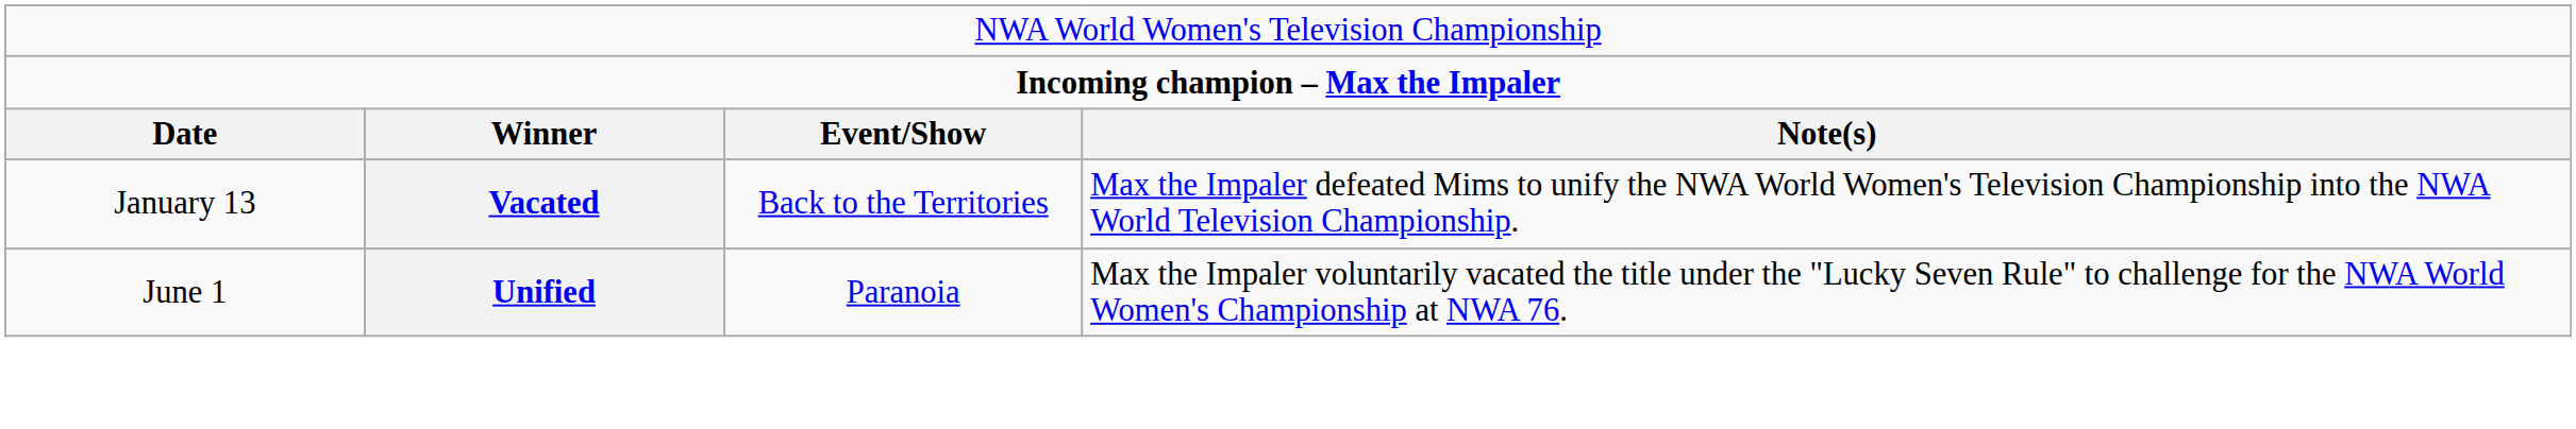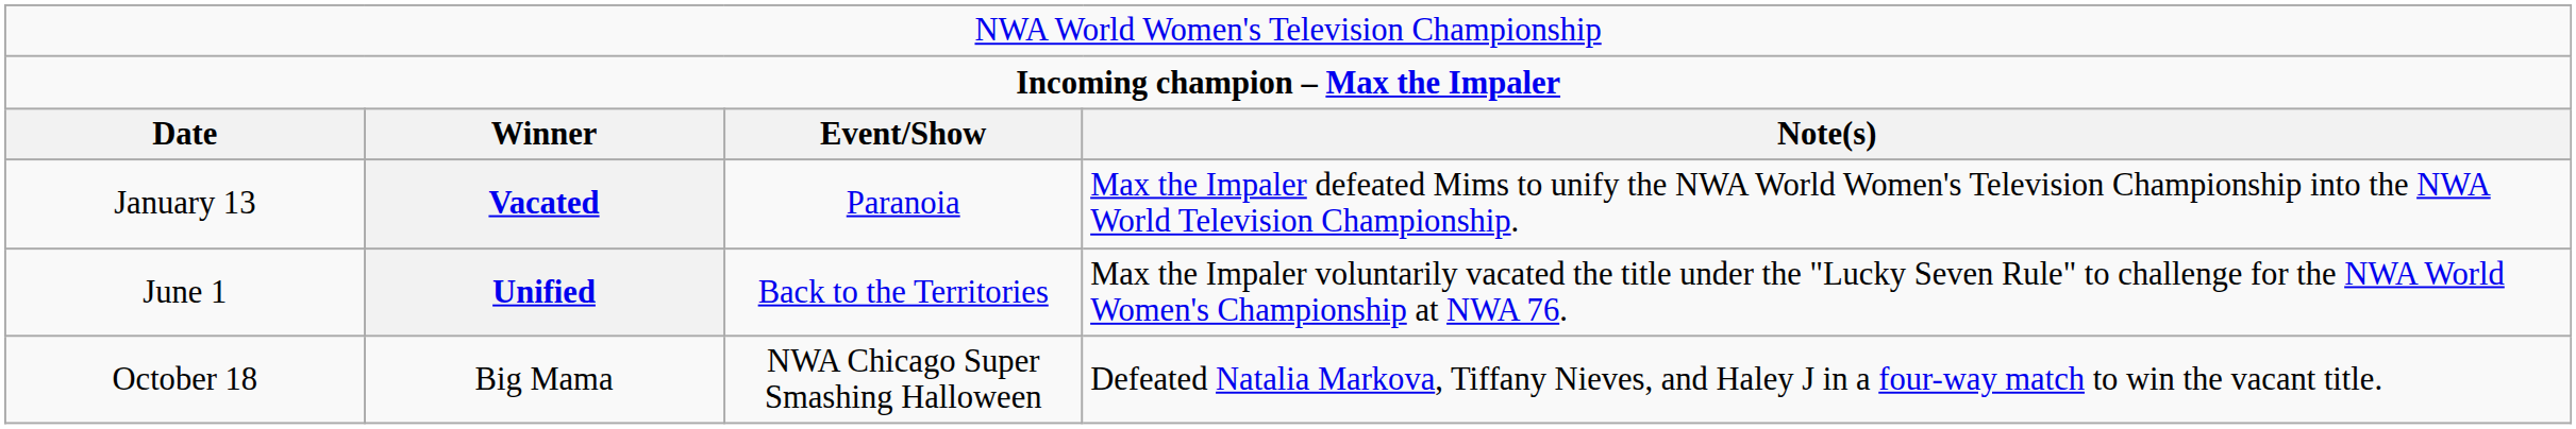 <table class="wikitable" style="text-align:center; width:100%;">
 <tr>
 <td colspan="4" style="text-align: center;"><a href='#'>NWA World Women's Television Championship</a></td>
 </tr>
 <tr>
 <td colspan="4" style="text-align: center;"><strong>Incoming champion – <a href='#'>Max the Impaler</a></strong></td>
 </tr>
 <tr>
 <th width=14%>Date</th>
 <th width=14%>Winner</th>
 <th width=14%>Event/Show</th>
 <th width=58%>Note(s)</th>
 </tr>
 <tr>
 <td>January 13<br></td>
 <th><a href='#'>Vacated</a></th>
-<td><a href='#'>Back to the Territories</a></td>
+<td><a href='#'>Paranoia</a></td>
 <td align=left><a href='#'>Max the Impaler</a> defeated Mims to unify the NWA World Women's Television Championship into the <a href='#'>NWA World Television Championship</a>.</td>
 </tr>
 <tr>
 <td>June 1<br></td>
 <th><a href='#'>Unified</a></th>
-<td><a href='#'>Paranoia</a></td>
+<td><a href='#'>Back to the Territories</a></td>
 <td align=left>Max the Impaler voluntarily vacated the title under the "Lucky Seven Rule" to challenge for the <a href='#'>NWA World Women's Championship</a> at <a href='#'>NWA 76</a>.</td>
 </tr>
+<tr>
+<td>October 18</td>
+<td>Big Mama</td>
+<td>NWA Chicago Super Smashing Halloween</td>
+<td align=left>Defeated <a href='#'>Natalia Markova</a>, Tiffany Nieves, and Haley J in a <a href='#'>four-way match</a> to win the vacant title.</td>
+</tr>
 </table>
